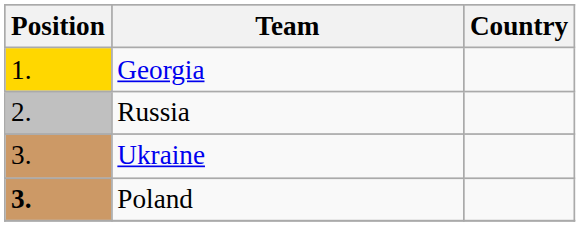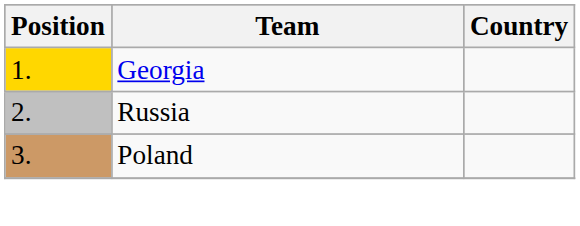 <table class=wikitable>
 <tr>
 <th width=10>Position</th>
 <th width=200>Team</th>
 <th>Country</th>
 </tr>
 <tr>
 <td bgcolor=gold>1.</td>
 <td><a href='#'>Georgia</a></td>
 <td></td>
 </tr>
 <tr>
 <td bgcolor="silver">2.</td>
 <td>Russia</td>
 <td></td>
 </tr>
 <tr>
 <td bgcolor="CC9966">3.</td>
-<td><a href='#'>Ukraine</a></td>
-<td></td>
-</tr>
-<tr>
-<td bgcolor="CC9966"><strong>3.</strong></td>
 <td>Poland</td>
 <td></td>
 </tr>
 <tr>
 </tr>
 </table>
